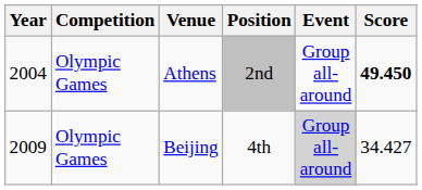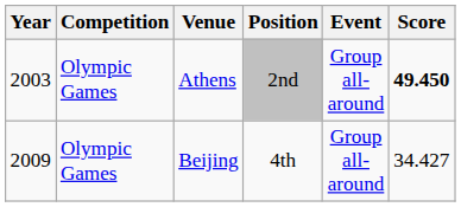 <table class="wikitable" width=50% style="font-size:90%; text-align:center;">
 <tr>
 <th>Year</th>
 <th>Competition</th>
 <th>Venue</th>
 <th>Position</th>
 <th>Event</th>
 <th>Score</th>
 </tr>
 <tr>
-<td rowspan=1>2004</td>
+<td rowspan=1>2003</td>
 <td rowspan=1 align=left><a href='#'>Olympic Games</a></td>
 <td rowspan=1 align=left> <a href='#'>Athens</a></td>
 <td bgcolor=silver>2nd</td>
 <td><a href='#'>Group all-around</a></td>
 <td><strong>49.450</strong></td>
 </tr>
 <tr>
 <td rowspan=1>2009</td>
 <td rowspan=1 align=left><a href='#'>Olympic Games</a></td>
 <td rowspan=1 align=left> <a href='#'>Beijing</a></td>
 <td>4th</td>
-<td style="background: lightgrey;"><a href='#'>Group all-around</a></td>
+<td><a href='#'>Group all-around</a></td>
 <td>34.427</td>
 </tr>
 </table>
